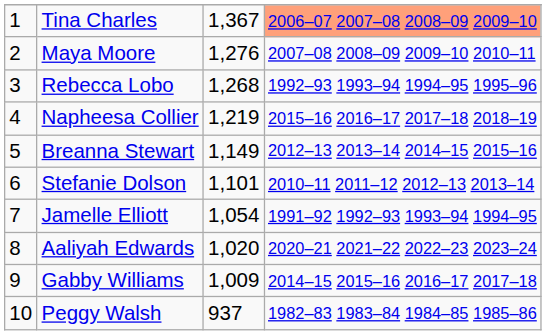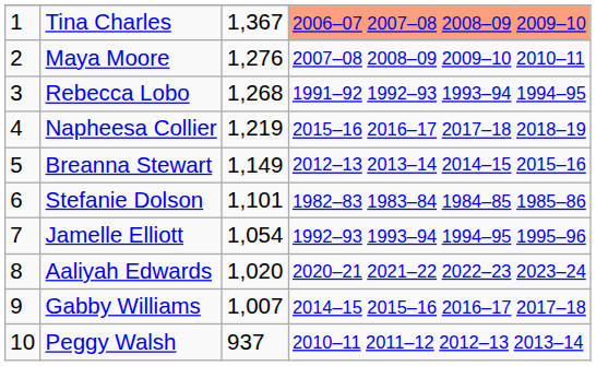 <table class="wikitable">
 <tr>
 </tr>
 <tr>
 <td>1</td>
 <td><a href='#'>Tina Charles</a></td>
 <td>1,367</td>
 <td style="background: lightsalmon; font-size:80%;"><a href='#'>2006–07</a> <a href='#'>2007–08</a> <a href='#'>2008–09</a> <a href='#'>2009–10</a></td>
 </tr>
 <tr>
 <td>2</td>
 <td><a href='#'>Maya Moore</a></td>
 <td>1,276</td>
 <td style="font-size:80%;"><a href='#'>2007–08</a> <a href='#'>2008–09</a> <a href='#'>2009–10</a> <a href='#'>2010–11</a></td>
 </tr>
 <tr>
 <td>3</td>
 <td><a href='#'>Rebecca Lobo</a></td>
 <td>1,268</td>
-<td style="font-size:80%;"><a href='#'>1992–93</a> <a href='#'>1993–94</a> <a href='#'>1994–95</a> <a href='#'>1995–96</a></td>
+<td style="font-size:80%;"><a href='#'>1991–92</a> <a href='#'>1992–93</a> <a href='#'>1993–94</a> <a href='#'>1994–95</a></td>
 </tr>
 <tr>
 <td>4</td>
 <td><a href='#'>Napheesa Collier</a></td>
 <td>1,219</td>
 <td style="font-size:80%;"><a href='#'>2015–16</a> <a href='#'>2016–17</a> <a href='#'>2017–18</a> <a href='#'>2018–19</a></td>
 </tr>
 <tr>
 <td>5</td>
 <td><a href='#'>Breanna Stewart</a></td>
 <td>1,149</td>
 <td style="font-size:80%;"><a href='#'>2012–13</a> <a href='#'>2013–14</a> <a href='#'>2014–15</a> <a href='#'>2015–16</a></td>
 </tr>
 <tr>
 <td>6</td>
 <td><a href='#'>Stefanie Dolson</a></td>
 <td>1,101</td>
-<td style="font-size:80%;"><a href='#'>2010–11</a> <a href='#'>2011–12</a> <a href='#'>2012–13</a> <a href='#'>2013–14</a></td>
+<td style="font-size:80%;"><a href='#'>1982–83</a> <a href='#'>1983–84</a> <a href='#'>1984–85</a> <a href='#'>1985–86</a><br></td>
 </tr>
 <tr>
 <td>7</td>
 <td><a href='#'>Jamelle Elliott</a></td>
 <td>1,054</td>
-<td style="font-size:80%;"><a href='#'>1991–92</a> <a href='#'>1992–93</a> <a href='#'>1993–94</a> <a href='#'>1994–95</a></td>
+<td style="font-size:80%;"><a href='#'>1992–93</a> <a href='#'>1993–94</a> <a href='#'>1994–95</a> <a href='#'>1995–96</a></td>
 </tr>
 <tr>
 <td>8</td>
 <td><a href='#'>Aaliyah Edwards</a></td>
 <td>1,020</td>
 <td style="font-size:80%;"><a href='#'>2020–21</a> <a href='#'>2021–22</a> <a href='#'>2022–23</a> <a href='#'>2023–24</a></td>
 </tr>
 <tr>
 <td>9</td>
 <td><a href='#'>Gabby Williams</a></td>
-<td>1,009</td>
+<td>1,007</td>
 <td style="font-size:80%;"><a href='#'>2014–15</a> <a href='#'>2015–16</a> <a href='#'>2016–17</a> <a href='#'>2017–18</a></td>
 </tr>
 <tr>
 <td>10</td>
 <td><a href='#'>Peggy Walsh</a></td>
 <td>937</td>
-<td style="font-size:80%;"><a href='#'>1982–83</a> <a href='#'>1983–84</a> <a href='#'>1984–85</a> <a href='#'>1985–86</a><br></td>
+<td style="font-size:80%;"><a href='#'>2010–11</a> <a href='#'>2011–12</a> <a href='#'>2012–13</a> <a href='#'>2013–14</a></td>
 </tr>
 </table>
